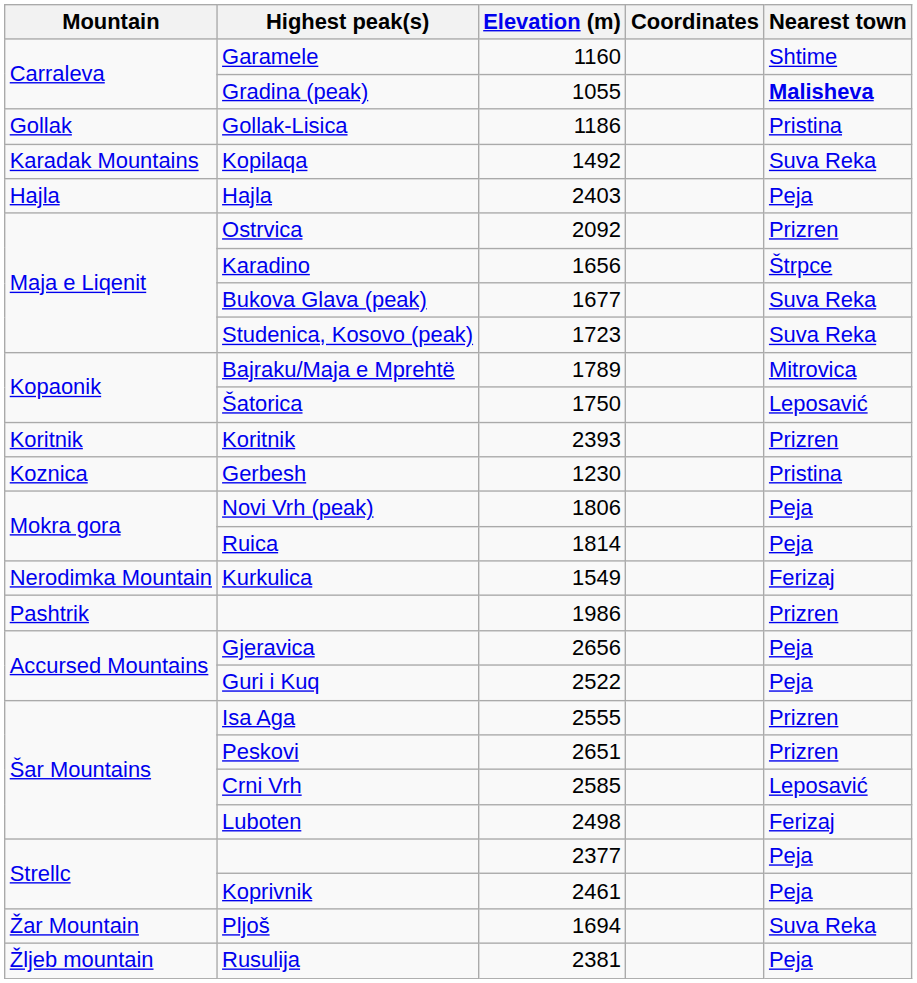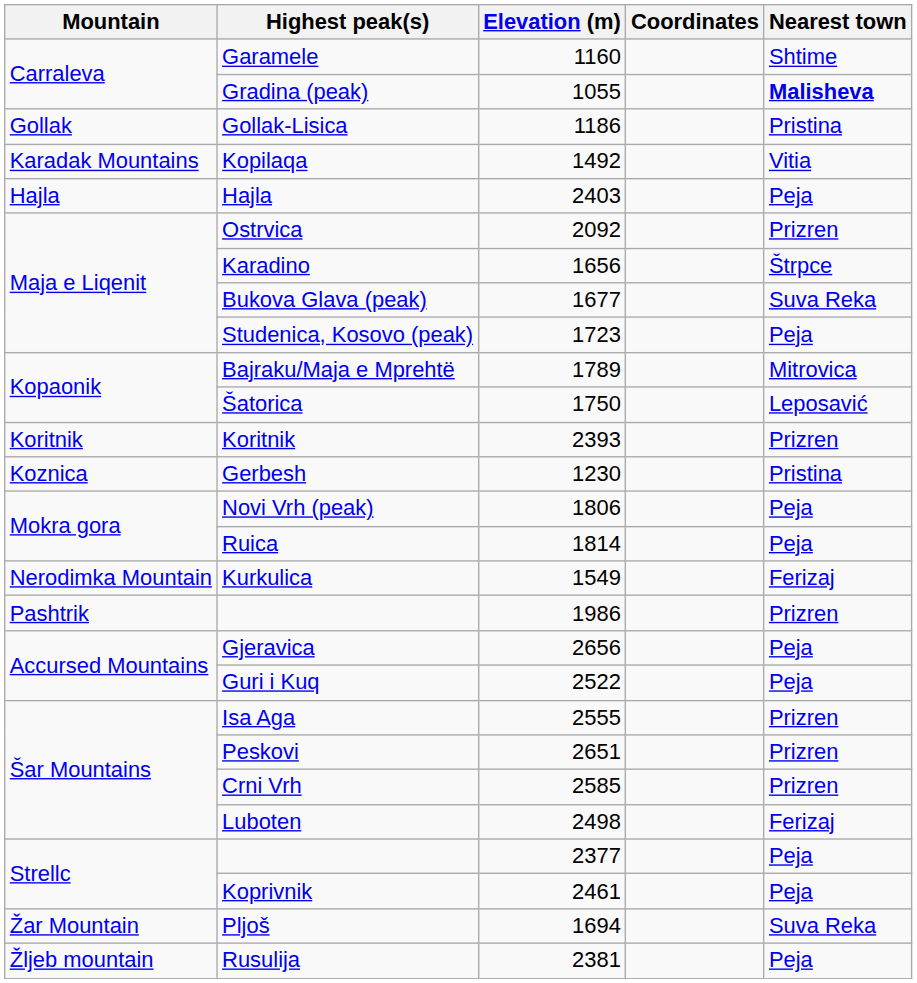 <table class="wikitable">
 <tr>
 <th>Mountain</th>
 <th>Highest peak(s)</th>
 <th><a href='#'>Elevation</a> (m)</th>
 <th>Coordinates</th>
 <th>Nearest town</th>
 </tr>
 <tr>
 <td rowspan=2><a href='#'>Carraleva</a></td>
 <td><a href='#'>Garamele</a></td>
 <td align="right">1160</td>
 <td></td>
 <td><a href='#'>Shtime</a></td>
 </tr>
 <tr>
 <td><a href='#'>Gradina (peak)</a></td>
 <td align="right">1055</td>
 <td></td>
 <td><strong><a href='#'>Malisheva</a></strong></td>
 </tr>
 <tr>
 <td rowspan=1><a href='#'>Gollak</a></td>
 <td><a href='#'>Gollak-Lisica</a></td>
 <td align="right">1186</td>
 <td></td>
 <td><a href='#'>Pristina</a></td>
 </tr>
 <tr>
 <td rowspan=1><a href='#'>Karadak Mountains</a></td>
 <td><a href='#'>Kopilaqa</a></td>
 <td align="right">1492</td>
 <td></td>
-<td><a href='#'>Suva Reka</a></td>
+<td><a href='#'>Vitia</a></td>
 </tr>
 <tr>
 <td rowspan=1><a href='#'>Hajla</a></td>
 <td><a href='#'>Hajla</a></td>
 <td align="right">2403</td>
 <td></td>
 <td><a href='#'>Peja</a></td>
 </tr>
 <tr>
 <td rowspan=4><a href='#'>Maja e Liqenit</a></td>
 <td><a href='#'>Ostrvica</a></td>
 <td align="right">2092</td>
 <td></td>
 <td><a href='#'>Prizren</a></td>
 </tr>
 <tr>
 <td><a href='#'>Karadino</a></td>
 <td align="right">1656</td>
 <td></td>
 <td><a href='#'>Štrpce</a></td>
 </tr>
 <tr>
 <td><a href='#'>Bukova Glava (peak)</a></td>
 <td align="right">1677</td>
 <td></td>
 <td><a href='#'>Suva Reka</a></td>
 </tr>
 <tr>
 <td><a href='#'>Studenica, Kosovo (peak)</a></td>
 <td align="right">1723</td>
 <td></td>
-<td><a href='#'>Suva Reka</a></td>
+<td><a href='#'>Peja</a></td>
 </tr>
 <tr>
 <td rowspan=2><a href='#'>Kopaonik</a></td>
 <td><a href='#'>Bajraku/Maja e Mprehtë</a></td>
 <td align="right">1789</td>
 <td></td>
 <td><a href='#'>Mitrovica</a></td>
 </tr>
 <tr>
 <td><a href='#'>Šatorica</a></td>
 <td align="right">1750</td>
 <td></td>
 <td><a href='#'>Leposavić</a></td>
 </tr>
 <tr>
 <td><a href='#'>Koritnik</a></td>
 <td><a href='#'>Koritnik</a></td>
 <td align="right">2393</td>
 <td></td>
 <td><a href='#'>Prizren</a></td>
 </tr>
 <tr>
 <td><a href='#'>Koznica</a></td>
 <td><a href='#'>Gerbesh</a></td>
 <td align="right">1230</td>
 <td></td>
 <td><a href='#'>Pristina</a></td>
 </tr>
 <tr>
 <td rowspan=2><a href='#'>Mokra gora</a></td>
 <td><a href='#'>Novi Vrh (peak)</a></td>
 <td align="right">1806</td>
 <td></td>
 <td><a href='#'>Peja</a></td>
 </tr>
 <tr>
 <td><a href='#'>Ruica</a></td>
 <td align="right">1814</td>
 <td></td>
 <td><a href='#'>Peja</a></td>
 </tr>
 <tr>
 <td><a href='#'>Nerodimka Mountain</a></td>
 <td><a href='#'>Kurkulica</a></td>
 <td align="right">1549</td>
 <td></td>
 <td><a href='#'>Ferizaj</a></td>
 </tr>
 <tr>
 <td><a href='#'>Pashtrik</a></td>
 <td></td>
 <td align="right">1986</td>
 <td></td>
 <td><a href='#'>Prizren</a></td>
 </tr>
 <tr>
 <td rowspan=2><a href='#'>Accursed Mountains</a></td>
 <td><a href='#'>Gjeravica</a></td>
 <td align="right">2656</td>
 <td></td>
 <td><a href='#'>Peja</a></td>
 </tr>
 <tr>
 <td><a href='#'>Guri i Kuq</a></td>
 <td align="right">2522</td>
 <td></td>
 <td><a href='#'>Peja</a></td>
 </tr>
 <tr>
 <td rowspan=4><a href='#'>Šar Mountains</a></td>
 <td><a href='#'>Isa Aga</a></td>
 <td align="right">2555</td>
 <td></td>
 <td><a href='#'>Prizren</a></td>
 </tr>
 <tr>
 <td><a href='#'>Peskovi</a></td>
 <td align="right">2651</td>
 <td></td>
 <td><a href='#'>Prizren</a></td>
 </tr>
 <tr>
 <td><a href='#'>Crni Vrh</a></td>
 <td align="right">2585</td>
 <td></td>
-<td><a href='#'>Leposavić</a></td>
+<td><a href='#'>Prizren</a></td>
 </tr>
 <tr>
 <td><a href='#'>Luboten</a></td>
 <td align="right">2498</td>
 <td></td>
 <td><a href='#'>Ferizaj</a></td>
 </tr>
 <tr>
 <td rowspan=2><a href='#'>Strellc</a></td>
 <td></td>
 <td align="right">2377</td>
 <td></td>
 <td><a href='#'>Peja</a></td>
 </tr>
 <tr>
 <td><a href='#'>Koprivnik</a></td>
 <td align="right">2461</td>
 <td></td>
 <td><a href='#'>Peja</a></td>
 </tr>
 <tr>
 <td><a href='#'>Žar Mountain</a></td>
 <td><a href='#'>Pljoš</a></td>
 <td align="right">1694</td>
 <td></td>
 <td><a href='#'>Suva Reka</a></td>
 </tr>
 <tr>
 <td><a href='#'>Žljeb mountain</a></td>
 <td><a href='#'>Rusulija</a></td>
 <td align="right">2381</td>
 <td></td>
 <td><a href='#'>Peja</a></td>
 </tr>
 </table>
